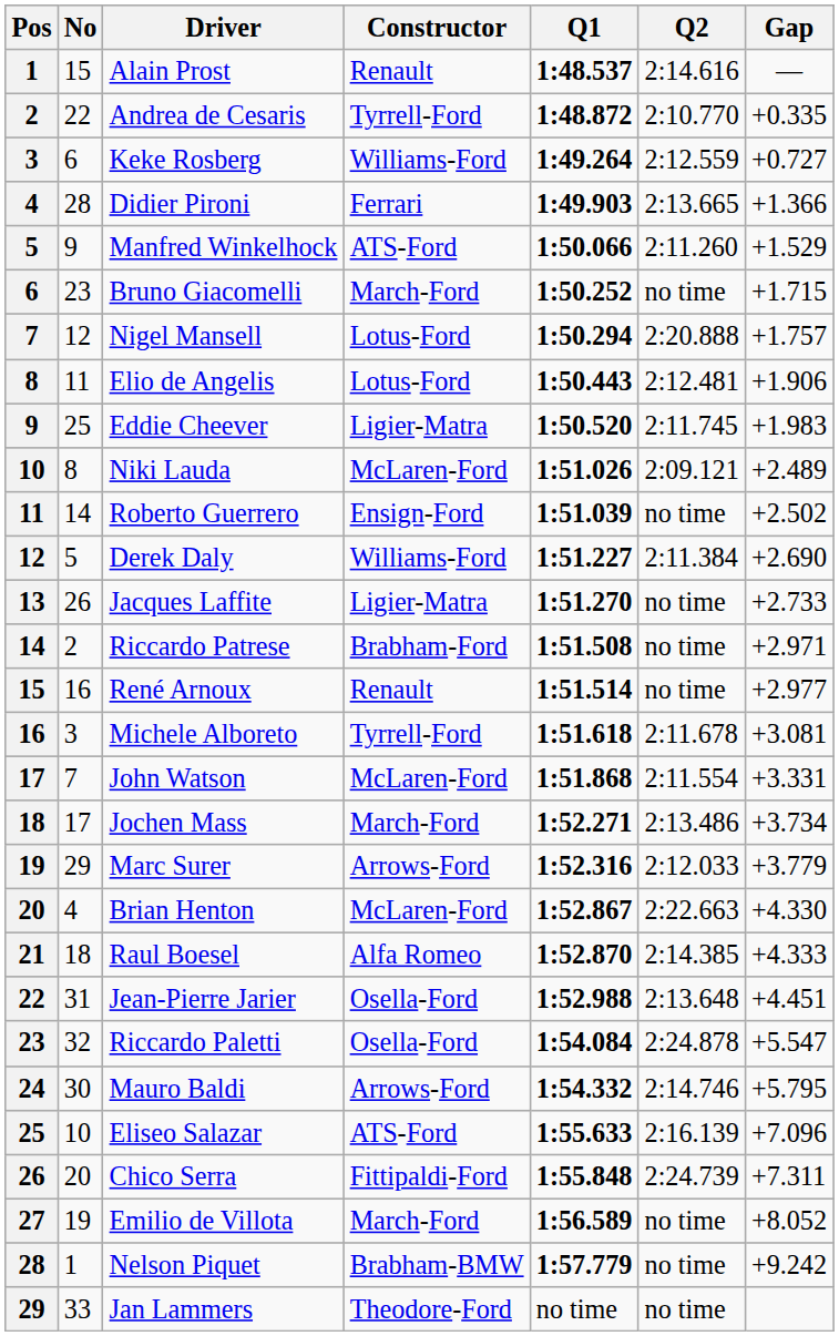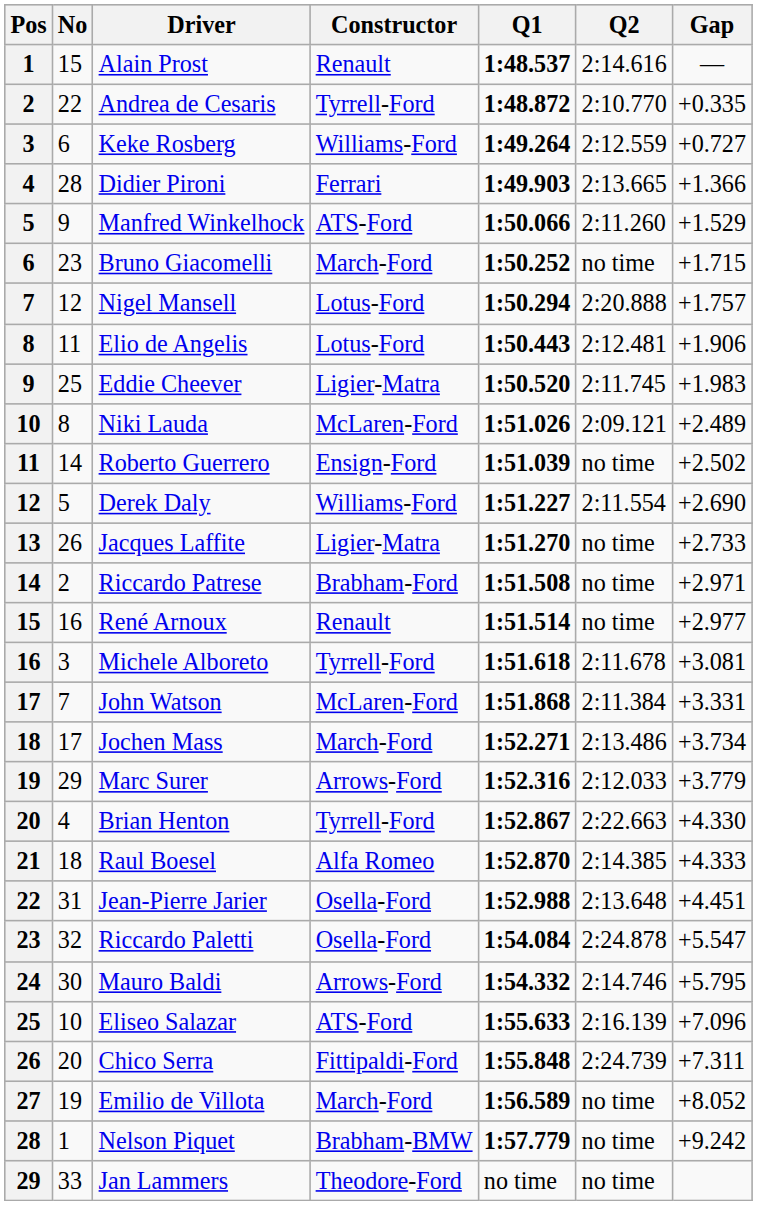 <table class="wikitable sortable" style="font-size:95%;">
 <tr>
 <th>Pos</th>
 <th>No</th>
 <th>Driver</th>
 <th>Constructor</th>
 <th>Q1</th>
 <th>Q2</th>
 <th>Gap</th>
 </tr>
 <tr>
 <th>1</th>
 <td>15</td>
 <td> <a href='#'>Alain Prost</a></td>
 <td><a href='#'>Renault</a></td>
 <td><strong>1:48.537</strong></td>
 <td>2:14.616</td>
 <td align="center">—</td>
 </tr>
 <tr>
 <th>2</th>
 <td>22</td>
 <td> <a href='#'>Andrea de Cesaris</a></td>
 <td><a href='#'>Tyrrell</a>-<a href='#'>Ford</a></td>
 <td><strong>1:48.872</strong></td>
 <td>2:10.770</td>
 <td>+0.335</td>
 </tr>
 <tr>
 <th>3</th>
 <td>6</td>
 <td> <a href='#'>Keke Rosberg</a></td>
 <td><a href='#'>Williams</a>-<a href='#'>Ford</a></td>
 <td><strong>1:49.264</strong></td>
 <td>2:12.559</td>
 <td>+0.727</td>
 </tr>
 <tr>
 <th>4</th>
 <td>28</td>
 <td> <a href='#'>Didier Pironi</a></td>
 <td><a href='#'>Ferrari</a></td>
 <td><strong>1:49.903</strong></td>
 <td>2:13.665</td>
 <td>+1.366</td>
 </tr>
 <tr>
 <th>5</th>
 <td>9</td>
 <td> <a href='#'>Manfred Winkelhock</a></td>
 <td><a href='#'>ATS</a>-<a href='#'>Ford</a></td>
 <td><strong>1:50.066</strong></td>
 <td>2:11.260</td>
 <td>+1.529</td>
 </tr>
 <tr>
 <th>6</th>
 <td>23</td>
 <td> <a href='#'>Bruno Giacomelli</a></td>
 <td><a href='#'>March</a>-<a href='#'>Ford</a></td>
 <td><strong>1:50.252</strong></td>
 <td>no time</td>
 <td>+1.715</td>
 </tr>
 <tr>
 <th>7</th>
 <td>12</td>
 <td> <a href='#'>Nigel Mansell</a></td>
 <td><a href='#'>Lotus</a>-<a href='#'>Ford</a></td>
 <td><strong>1:50.294</strong></td>
 <td>2:20.888</td>
 <td>+1.757</td>
 </tr>
 <tr>
 <th>8</th>
 <td>11</td>
 <td> <a href='#'>Elio de Angelis</a></td>
 <td><a href='#'>Lotus</a>-<a href='#'>Ford</a></td>
 <td><strong>1:50.443</strong></td>
 <td>2:12.481</td>
 <td>+1.906</td>
 </tr>
 <tr>
 <th>9</th>
 <td>25</td>
 <td> <a href='#'>Eddie Cheever</a></td>
 <td><a href='#'>Ligier</a>-<a href='#'>Matra</a></td>
 <td><strong>1:50.520</strong></td>
 <td>2:11.745</td>
 <td>+1.983</td>
 </tr>
 <tr>
 <th>10</th>
 <td>8</td>
 <td> <a href='#'>Niki Lauda</a></td>
 <td><a href='#'>McLaren</a>-<a href='#'>Ford</a></td>
 <td><strong>1:51.026</strong></td>
 <td>2:09.121</td>
 <td>+2.489</td>
 </tr>
 <tr>
 <th>11</th>
 <td>14</td>
 <td> <a href='#'>Roberto Guerrero</a></td>
 <td><a href='#'>Ensign</a>-<a href='#'>Ford</a></td>
 <td><strong>1:51.039</strong></td>
 <td>no time</td>
 <td>+2.502</td>
 </tr>
 <tr>
 <th>12</th>
 <td>5</td>
 <td> <a href='#'>Derek Daly</a></td>
 <td><a href='#'>Williams</a>-<a href='#'>Ford</a></td>
 <td><strong>1:51.227</strong></td>
-<td>2:11.384</td>
+<td>2:11.554</td>
 <td>+2.690</td>
 </tr>
 <tr>
 <th>13</th>
 <td>26</td>
 <td> <a href='#'>Jacques Laffite</a></td>
 <td><a href='#'>Ligier</a>-<a href='#'>Matra</a></td>
 <td><strong>1:51.270</strong></td>
 <td>no time</td>
 <td>+2.733</td>
 </tr>
 <tr>
 <th>14</th>
 <td>2</td>
 <td> <a href='#'>Riccardo Patrese</a></td>
 <td><a href='#'>Brabham</a>-<a href='#'>Ford</a></td>
 <td><strong>1:51.508</strong></td>
 <td>no time</td>
 <td>+2.971</td>
 </tr>
 <tr>
 <th>15</th>
 <td>16</td>
 <td> <a href='#'>René Arnoux</a></td>
 <td><a href='#'>Renault</a></td>
 <td><strong>1:51.514</strong></td>
 <td>no time</td>
 <td>+2.977</td>
 </tr>
 <tr>
 <th>16</th>
 <td>3</td>
 <td> <a href='#'>Michele Alboreto</a></td>
 <td><a href='#'>Tyrrell</a>-<a href='#'>Ford</a></td>
 <td><strong>1:51.618</strong></td>
 <td>2:11.678</td>
 <td>+3.081</td>
 </tr>
 <tr>
 <th>17</th>
 <td>7</td>
 <td> <a href='#'>John Watson</a></td>
 <td><a href='#'>McLaren</a>-<a href='#'>Ford</a></td>
 <td><strong>1:51.868</strong></td>
-<td>2:11.554</td>
+<td>2:11.384</td>
 <td>+3.331</td>
 </tr>
 <tr>
 <th>18</th>
 <td>17</td>
 <td> <a href='#'>Jochen Mass</a></td>
 <td><a href='#'>March</a>-<a href='#'>Ford</a></td>
 <td><strong>1:52.271</strong></td>
 <td>2:13.486</td>
 <td>+3.734</td>
 </tr>
 <tr>
 <th>19</th>
 <td>29</td>
 <td> <a href='#'>Marc Surer</a></td>
 <td><a href='#'>Arrows</a>-<a href='#'>Ford</a></td>
 <td><strong>1:52.316</strong></td>
 <td>2:12.033</td>
 <td>+3.779</td>
 </tr>
 <tr>
 <th>20</th>
 <td>4</td>
 <td> <a href='#'>Brian Henton</a></td>
-<td><a href='#'>McLaren</a>-<a href='#'>Ford</a></td>
+<td><a href='#'>Tyrrell</a>-<a href='#'>Ford</a></td>
 <td><strong>1:52.867</strong></td>
 <td>2:22.663</td>
 <td>+4.330</td>
 </tr>
 <tr>
 <th>21</th>
 <td>18</td>
 <td> <a href='#'>Raul Boesel</a></td>
 <td><a href='#'>Alfa Romeo</a></td>
 <td><strong>1:52.870</strong></td>
 <td>2:14.385</td>
 <td>+4.333</td>
 </tr>
 <tr>
 <th>22</th>
 <td>31</td>
 <td> <a href='#'>Jean-Pierre Jarier</a></td>
 <td><a href='#'>Osella</a>-<a href='#'>Ford</a></td>
 <td><strong>1:52.988</strong></td>
 <td>2:13.648</td>
 <td>+4.451</td>
 </tr>
 <tr>
 <th>23</th>
 <td>32</td>
 <td> <a href='#'>Riccardo Paletti</a></td>
 <td><a href='#'>Osella</a>-<a href='#'>Ford</a></td>
 <td><strong>1:54.084</strong></td>
 <td>2:24.878</td>
 <td>+5.547</td>
 </tr>
 <tr>
 <th>24</th>
 <td>30</td>
 <td> <a href='#'>Mauro Baldi</a></td>
 <td><a href='#'>Arrows</a>-<a href='#'>Ford</a></td>
 <td><strong>1:54.332</strong></td>
 <td>2:14.746</td>
 <td>+5.795</td>
 </tr>
 <tr>
 <th>25</th>
 <td>10</td>
 <td> <a href='#'>Eliseo Salazar</a></td>
 <td><a href='#'>ATS</a>-<a href='#'>Ford</a></td>
 <td><strong>1:55.633</strong></td>
 <td>2:16.139</td>
 <td>+7.096</td>
 </tr>
 <tr>
 <th>26</th>
 <td>20</td>
 <td> <a href='#'>Chico Serra</a></td>
 <td><a href='#'>Fittipaldi</a>-<a href='#'>Ford</a></td>
 <td><strong>1:55.848</strong></td>
 <td>2:24.739</td>
 <td>+7.311</td>
 </tr>
 <tr>
 <th>27</th>
 <td>19</td>
 <td> <a href='#'>Emilio de Villota</a></td>
 <td><a href='#'>March</a>-<a href='#'>Ford</a></td>
 <td><strong>1:56.589</strong></td>
 <td>no time</td>
 <td>+8.052</td>
 </tr>
 <tr>
 <th>28</th>
 <td>1</td>
 <td> <a href='#'>Nelson Piquet</a></td>
 <td><a href='#'>Brabham</a>-<a href='#'>BMW</a></td>
 <td><strong>1:57.779</strong></td>
 <td>no time</td>
 <td>+9.242</td>
 </tr>
 <tr>
 <th>29</th>
 <td>33</td>
 <td> <a href='#'>Jan Lammers</a></td>
 <td><a href='#'>Theodore</a>-<a href='#'>Ford</a></td>
 <td>no time</td>
 <td>no time</td>
 <td></td>
 </tr>
 </table>
